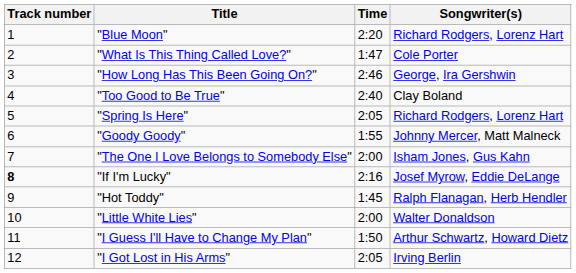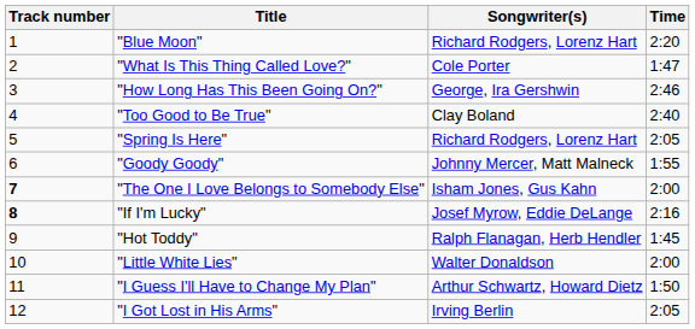 <table class="wikitable">
 <tr>
 <th>Track number</th>
 <th>Title</th>
+<th>Songwriter(s)</th>
 <th>Time</th>
-<th>Songwriter(s)</th>
 </tr>
 <tr>
 <td>1</td>
 <td>"<a href='#'>Blue Moon</a>"</td>
+<td><a href='#'>Richard Rodgers</a>, <a href='#'>Lorenz Hart</a></td>
 <td>2:20</td>
-<td><a href='#'>Richard Rodgers</a>, <a href='#'>Lorenz Hart</a></td>
 </tr>
 <tr>
 <td>2</td>
 <td>"<a href='#'>What Is This Thing Called Love?</a>"</td>
+<td><a href='#'>Cole Porter</a></td>
 <td>1:47</td>
-<td><a href='#'>Cole Porter</a></td>
 </tr>
 <tr>
 <td>3</td>
 <td>"<a href='#'>How Long Has This Been Going On?</a>"</td>
+<td><a href='#'>George</a>, <a href='#'>Ira Gershwin</a></td>
 <td>2:46</td>
-<td><a href='#'>George</a>, <a href='#'>Ira Gershwin</a></td>
 </tr>
 <tr>
 <td>4</td>
 <td>"<a href='#'>Too Good to Be True</a>"</td>
+<td>Clay Boland</td>
 <td>2:40</td>
-<td>Clay Boland</td>
 </tr>
 <tr>
 <td>5</td>
 <td>"<a href='#'>Spring Is Here</a>"</td>
+<td><a href='#'>Richard Rodgers</a>, <a href='#'>Lorenz Hart</a></td>
 <td>2:05</td>
-<td><a href='#'>Richard Rodgers</a>, <a href='#'>Lorenz Hart</a></td>
 </tr>
 <tr>
 <td>6</td>
 <td>"<a href='#'>Goody Goody</a>"</td>
+<td><a href='#'>Johnny Mercer</a>, Matt Malneck</td>
 <td>1:55</td>
-<td><a href='#'>Johnny Mercer</a>, Matt Malneck</td>
 </tr>
 <tr>
-<td>7</td>
+<td><strong>7</strong></td>
 <td>"<a href='#'>The One I Love Belongs to Somebody Else</a>"</td>
+<td><a href='#'>Isham Jones</a>, <a href='#'>Gus Kahn</a></td>
 <td>2:00</td>
-<td><a href='#'>Isham Jones</a>, <a href='#'>Gus Kahn</a></td>
 </tr>
 <tr>
 <td><strong>8</strong></td>
 <td>"If I'm Lucky"</td>
+<td><a href='#'>Josef Myrow</a>, <a href='#'>Eddie DeLange</a></td>
 <td>2:16</td>
-<td><a href='#'>Josef Myrow</a>, <a href='#'>Eddie DeLange</a></td>
 </tr>
 <tr>
 <td>9</td>
 <td>"Hot Toddy"</td>
+<td><a href='#'>Ralph Flanagan</a>, <a href='#'>Herb Hendler</a></td>
 <td>1:45</td>
-<td><a href='#'>Ralph Flanagan</a>, <a href='#'>Herb Hendler</a></td>
 </tr>
 <tr>
 <td>10</td>
 <td>"<a href='#'>Little White Lies</a>"</td>
+<td><a href='#'>Walter Donaldson</a></td>
 <td>2:00</td>
-<td><a href='#'>Walter Donaldson</a></td>
 </tr>
 <tr>
 <td>11</td>
 <td>"<a href='#'>I Guess I'll Have to Change My Plan</a>"</td>
+<td><a href='#'>Arthur Schwartz</a>, <a href='#'>Howard Dietz</a></td>
 <td>1:50</td>
-<td><a href='#'>Arthur Schwartz</a>, <a href='#'>Howard Dietz</a></td>
 </tr>
 <tr>
 <td>12</td>
 <td>"<a href='#'>I Got Lost in His Arms</a>"</td>
+<td><a href='#'>Irving Berlin</a></td>
 <td>2:05</td>
-<td><a href='#'>Irving Berlin</a></td>
 </tr>
 </table>
